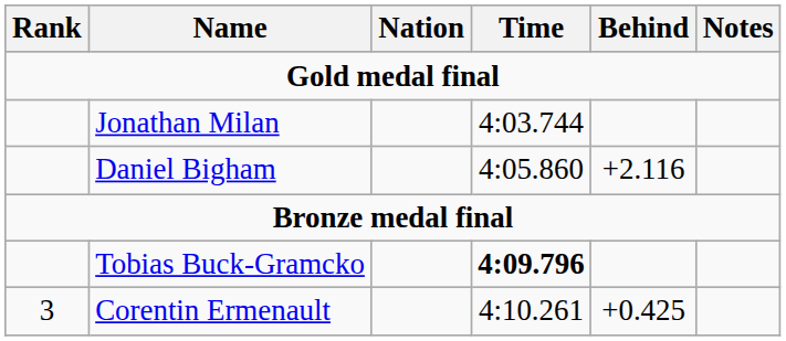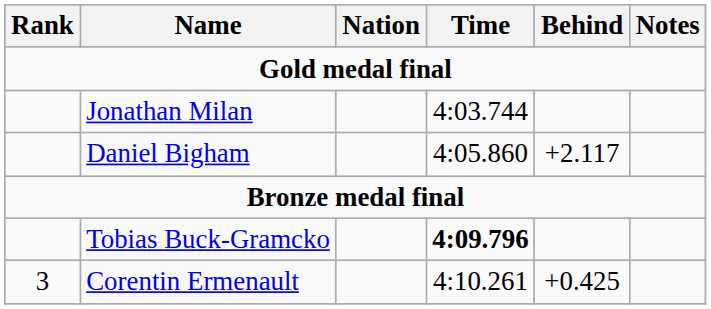 <table class="wikitable" style="text-align:center">
 <tr>
 <th>Rank</th>
 <th>Name</th>
 <th>Nation</th>
 <th>Time</th>
 <th>Behind</th>
 <th>Notes</th>
 </tr>
 <tr>
 <td colspan=6><strong>Gold medal final</strong></td>
 </tr>
 <tr>
 <td></td>
 <td align=left><a href='#'>Jonathan Milan</a></td>
 <td align=left></td>
 <td>4:03.744</td>
 <td></td>
 <td></td>
 </tr>
 <tr>
 <td></td>
 <td align=left><a href='#'>Daniel Bigham</a></td>
 <td align=left></td>
 <td>4:05.860</td>
-<td>+2.116</td>
+<td>+2.117</td>
 <td></td>
 </tr>
 <tr>
 <td colspan=6><strong>Bronze medal final</strong></td>
 </tr>
 <tr>
 <td></td>
 <td align=left><a href='#'>Tobias Buck-Gramcko</a></td>
 <td align=left></td>
 <td><strong>4:09.796</strong></td>
 <td></td>
 <td></td>
 </tr>
 <tr>
 <td>3</td>
 <td align=left><a href='#'>Corentin Ermenault</a></td>
 <td align=left></td>
 <td>4:10.261</td>
 <td>+0.425</td>
 <td></td>
 </tr>
 </table>
